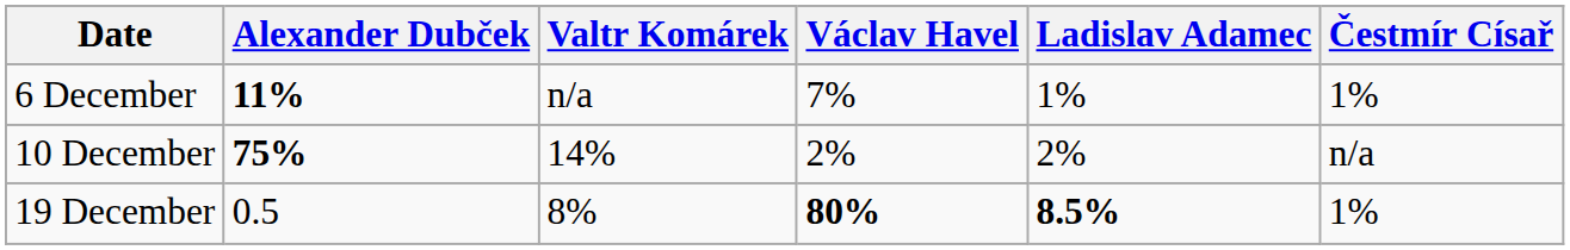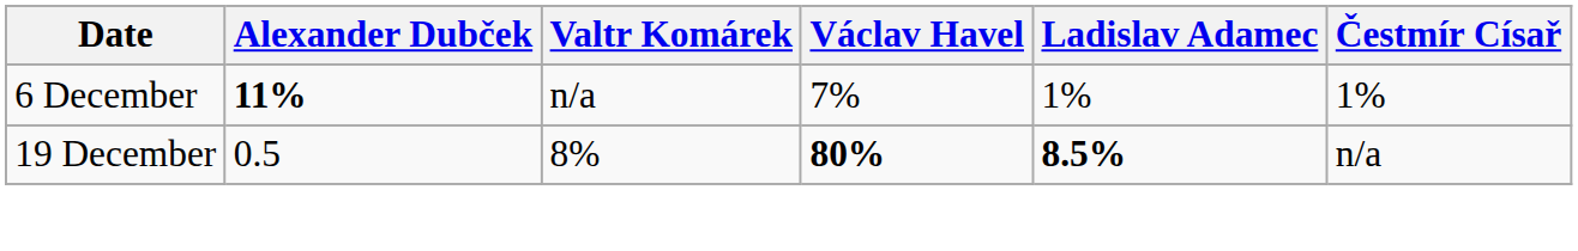 <table class="wikitable">
 <tr>
 <th>Date</th>
 <th><a href='#'>Alexander Dubček</a></th>
 <th><a href='#'>Valtr Komárek</a></th>
 <th><a href='#'>Václav Havel</a></th>
 <th><a href='#'>Ladislav Adamec</a></th>
 <th><a href='#'>Čestmír Císař</a></th>
 </tr>
 <tr>
 <td>6 December</td>
 <td><strong>11%</strong></td>
 <td>n/a</td>
 <td>7%</td>
 <td>1%</td>
 <td>1%</td>
 </tr>
 <tr>
-<td>10 December</td>
-<td><strong>75%</strong></td>
-<td>14%</td>
-<td>2%</td>
-<td>2%</td>
-<td>n/a</td>
-</tr>
-<tr>
 <td>19 December</td>
 <td>0.5</td>
 <td>8%</td>
 <td><strong>80%</strong></td>
 <td><strong>8.5%</strong></td>
-<td>1%</td>
+<td>n/a</td>
 </tr>
 </table>
